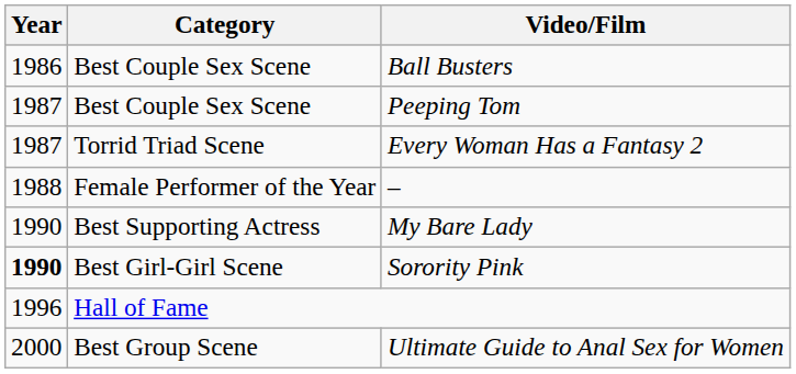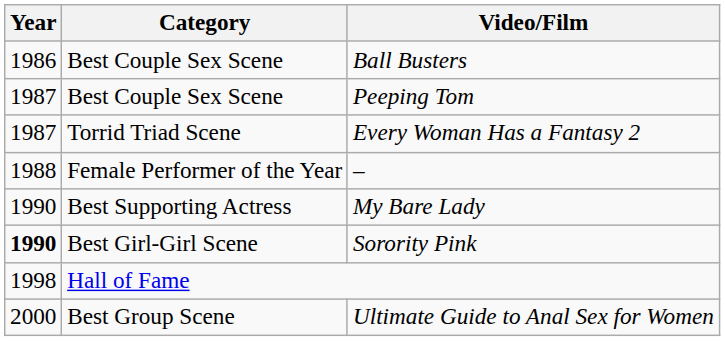 <table class="wikitable">
 <tr>
 <th>Year</th>
 <th>Category</th>
 <th>Video/Film</th>
 </tr>
 <tr>
 <td>1986</td>
 <td>Best Couple Sex Scene</td>
 <td><em>Ball Busters</em></td>
 </tr>
 <tr>
 <td>1987</td>
 <td>Best Couple Sex Scene</td>
 <td><em>Peeping Tom</em></td>
 </tr>
 <tr>
 <td>1987</td>
 <td>Torrid Triad Scene</td>
 <td><em>Every Woman Has a Fantasy 2</em></td>
 </tr>
 <tr>
 <td>1988</td>
 <td>Female Performer of the Year</td>
 <td>–</td>
 </tr>
 <tr>
 <td>1990</td>
 <td>Best Supporting Actress</td>
 <td><em>My Bare Lady</em></td>
 </tr>
 <tr>
 <td><strong>1990</strong></td>
 <td>Best Girl-Girl Scene</td>
 <td><em>Sorority Pink</em></td>
 </tr>
 <tr>
-<td>1996</td>
+<td>1998</td>
 <td colspan="2"><a href='#'>Hall of Fame</a></td>
 </tr>
 <tr>
 <td>2000</td>
 <td>Best Group Scene</td>
 <td><em>Ultimate Guide to Anal Sex for Women</em></td>
 </tr>
 </table>
